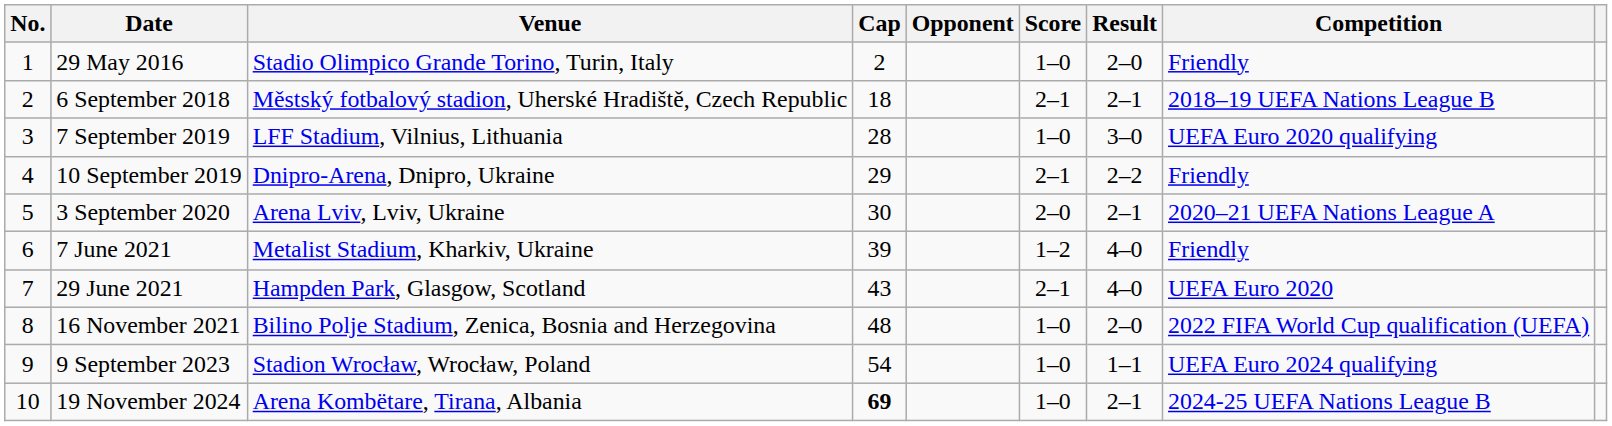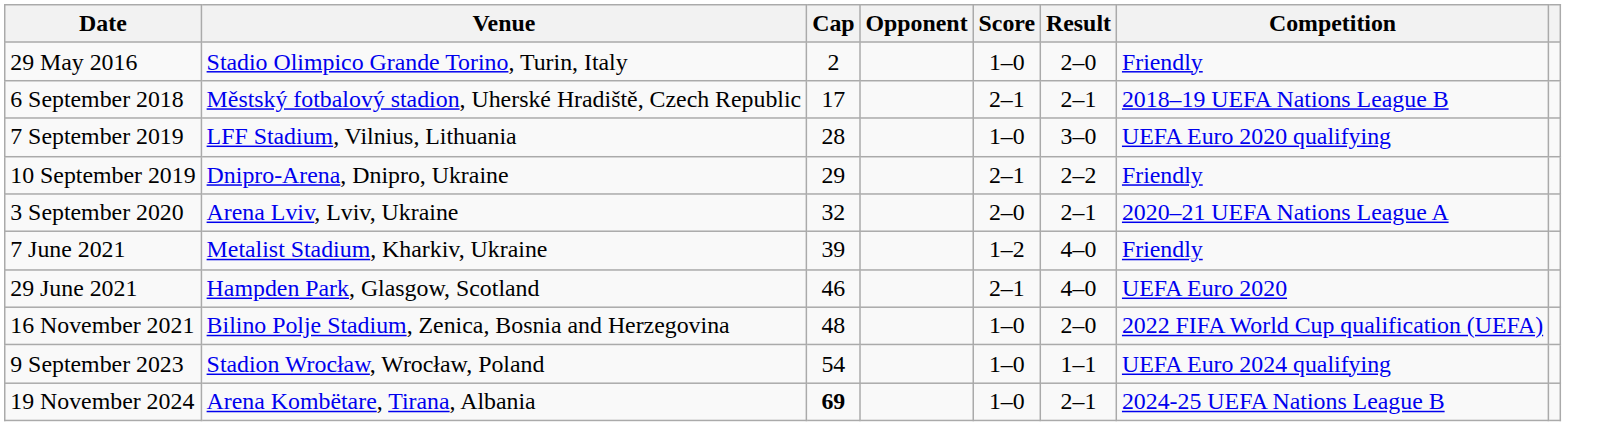 <table class="wikitable sortable">
 <tr>
-<th scope=col>No.</th>
 <th scope=col>Date</th>
 <th scope=col>Venue</th>
 <th scope=col>Cap</th>
 <th scope=col>Opponent</th>
 <th scope=col>Score</th>
 <th scope=col>Result</th>
 <th scope=col>Competition</th>
 <th scope=col class=unsortable></th>
 </tr>
 <tr>
-<td align=center>1</td>
 <td>29 May 2016</td>
 <td><a href='#'>Stadio Olimpico Grande Torino</a>, Turin, Italy</td>
 <td align=center>2</td>
 <td></td>
 <td align=center>1–0</td>
 <td align=center>2–0</td>
 <td><a href='#'>Friendly</a></td>
 <td align=center></td>
 </tr>
 <tr>
-<td align=center>2</td>
 <td>6 September 2018</td>
 <td><a href='#'>Městský fotbalový stadion</a>, Uherské Hradiště, Czech Republic</td>
-<td align=center>18</td>
+<td align=center>17</td>
 <td></td>
 <td align=center>2–1</td>
 <td align=center>2–1</td>
 <td><a href='#'>2018–19 UEFA Nations League B</a></td>
 <td align=center></td>
 </tr>
 <tr>
-<td align=center>3</td>
 <td>7 September 2019</td>
 <td><a href='#'>LFF Stadium</a>, Vilnius, Lithuania</td>
 <td align=center>28</td>
 <td></td>
 <td align=center>1–0</td>
 <td align=center>3–0</td>
 <td><a href='#'>UEFA Euro 2020 qualifying</a></td>
 <td align=center></td>
 </tr>
 <tr>
-<td align=center>4</td>
 <td>10 September 2019</td>
 <td><a href='#'>Dnipro-Arena</a>, Dnipro, Ukraine</td>
 <td align=center>29</td>
 <td></td>
 <td align=center>2–1</td>
 <td align=center>2–2</td>
 <td><a href='#'>Friendly</a></td>
 <td align=center></td>
 </tr>
 <tr>
-<td align=center>5</td>
 <td>3 September 2020</td>
 <td><a href='#'>Arena Lviv</a>, Lviv, Ukraine</td>
-<td align=center>30</td>
+<td align=center>32</td>
 <td></td>
 <td align=center>2–0</td>
 <td align=center>2–1</td>
 <td><a href='#'>2020–21 UEFA Nations League A</a></td>
 <td align=center></td>
 </tr>
 <tr>
-<td align=center>6</td>
 <td>7 June 2021</td>
 <td><a href='#'>Metalist Stadium</a>, Kharkiv, Ukraine</td>
 <td align=center>39</td>
 <td></td>
 <td align=center>1–2</td>
 <td align=center>4–0</td>
 <td><a href='#'>Friendly</a></td>
 <td align=center></td>
 </tr>
 <tr>
-<td align=center>7</td>
 <td>29 June 2021</td>
 <td><a href='#'>Hampden Park</a>, Glasgow, Scotland</td>
-<td align=center>43</td>
+<td align=center>46</td>
 <td></td>
 <td align=center>2–1</td>
 <td align=center>4–0</td>
 <td><a href='#'>UEFA Euro 2020</a></td>
 <td align=center></td>
 </tr>
 <tr>
-<td align=center>8</td>
 <td>16 November 2021</td>
 <td><a href='#'>Bilino Polje Stadium</a>, Zenica, Bosnia and Herzegovina</td>
 <td align=center>48</td>
 <td></td>
 <td align=center>1–0</td>
 <td align=center>2–0</td>
 <td><a href='#'>2022 FIFA World Cup qualification (UEFA)</a></td>
 <td align=center></td>
 </tr>
 <tr>
-<td align=center>9</td>
 <td>9 September 2023</td>
 <td><a href='#'>Stadion Wrocław</a>, Wrocław, Poland</td>
 <td align=center>54</td>
 <td></td>
 <td align=center>1–0</td>
 <td align=center>1–1</td>
 <td><a href='#'>UEFA Euro 2024 qualifying</a></td>
 <td align=center></td>
 </tr>
 <tr>
-<td align=center>10</td>
 <td>19 November 2024</td>
 <td><a href='#'>Arena Kombëtare</a>, <a href='#'>Tirana</a>, Albania</td>
 <td align=center><strong>69</strong></td>
 <td></td>
 <td align=center>1–0</td>
 <td align=center>2–1</td>
 <td><a href='#'>2024-25 UEFA Nations League B</a></td>
 <td align=center></td>
 </tr>
 </table>
